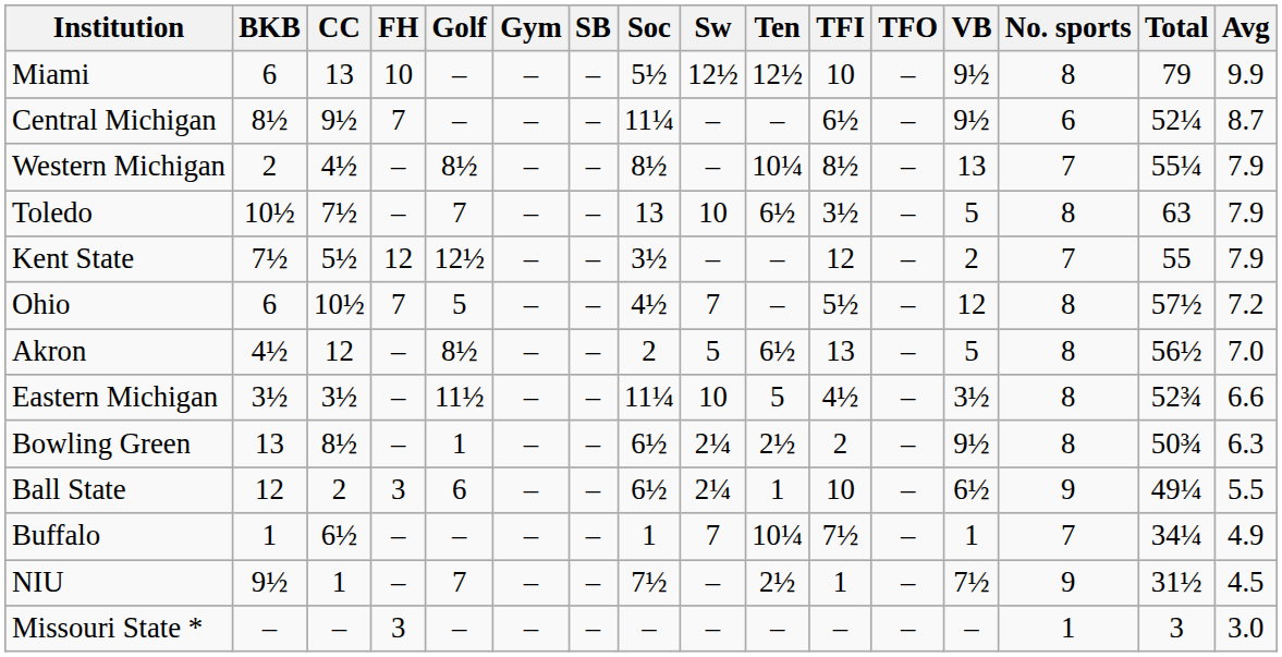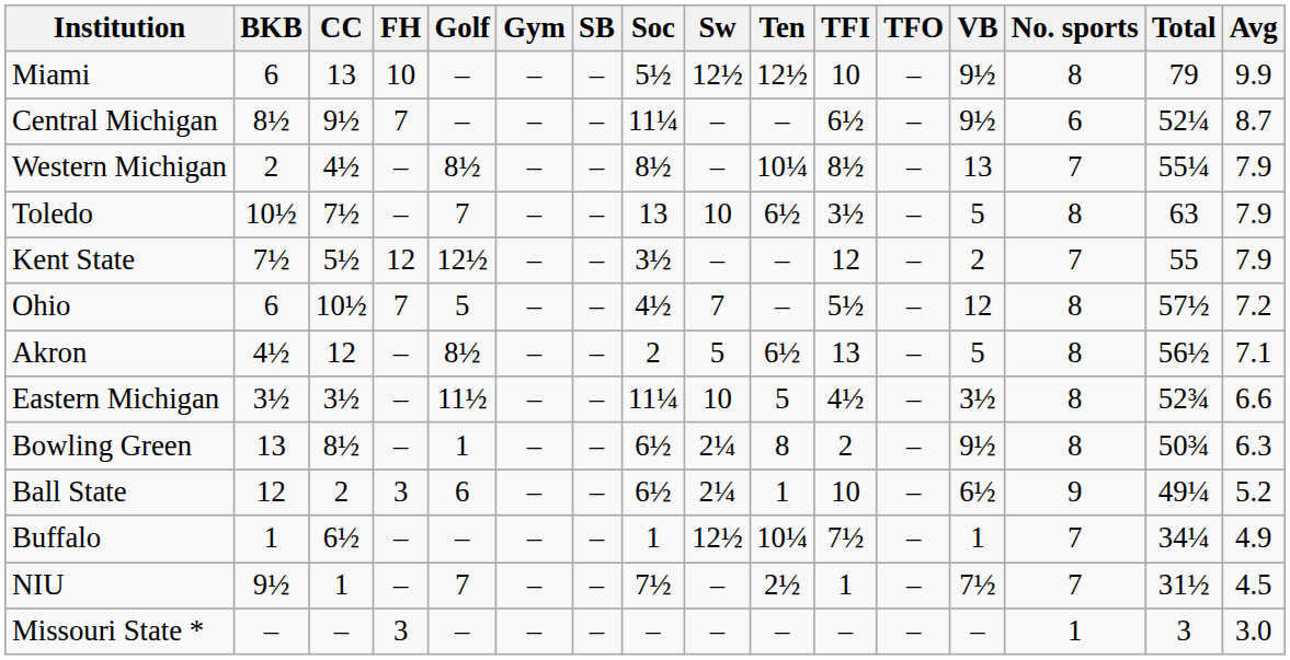 <table class="wikitable" style="text-align:center;">
 <tr>
 <th>Institution</th>
 <th>BKB</th>
 <th>CC</th>
 <th>FH</th>
 <th>Golf</th>
 <th>Gym</th>
 <th>SB</th>
 <th>Soc</th>
 <th>Sw</th>
 <th>Ten</th>
 <th>TFI</th>
 <th>TFO</th>
 <th>VB</th>
 <th>No. sports</th>
 <th>Total</th>
 <th>Avg</th>
 </tr>
 <tr>
 <td align=left>Miami</td>
 <td>6</td>
 <td>13</td>
 <td>10</td>
 <td>–</td>
 <td>–</td>
 <td>–</td>
 <td>5½</td>
 <td>12½</td>
 <td>12½</td>
 <td>10</td>
 <td>–</td>
 <td>9½</td>
 <td>8</td>
 <td>79</td>
 <td>9.9</td>
 </tr>
 <tr>
 <td align=left>Central Michigan</td>
 <td>8½</td>
 <td>9½</td>
 <td>7</td>
 <td>–</td>
 <td>–</td>
 <td>–</td>
 <td>11¼</td>
 <td>–</td>
 <td>–</td>
 <td>6½</td>
 <td>–</td>
 <td>9½</td>
 <td>6</td>
 <td>52¼</td>
 <td>8.7</td>
 </tr>
 <tr>
 <td align=left>Western Michigan</td>
 <td>2</td>
 <td>4½</td>
 <td>–</td>
 <td>8½</td>
 <td>–</td>
 <td>–</td>
 <td>8½</td>
 <td>–</td>
 <td>10¼</td>
 <td>8½</td>
 <td>–</td>
 <td>13</td>
 <td>7</td>
 <td>55¼</td>
 <td>7.9</td>
 </tr>
 <tr>
 <td align=left>Toledo</td>
 <td>10½</td>
 <td>7½</td>
 <td>–</td>
 <td>7</td>
 <td>–</td>
 <td>–</td>
 <td>13</td>
 <td>10</td>
 <td>6½</td>
 <td>3½</td>
 <td>–</td>
 <td>5</td>
 <td>8</td>
 <td>63</td>
 <td>7.9</td>
 </tr>
 <tr>
 <td align=left>Kent State</td>
 <td>7½</td>
 <td>5½</td>
 <td>12</td>
 <td>12½</td>
 <td>–</td>
 <td>–</td>
 <td>3½</td>
 <td>–</td>
 <td>–</td>
 <td>12</td>
 <td>–</td>
 <td>2</td>
 <td>7</td>
 <td>55</td>
 <td>7.9</td>
 </tr>
 <tr>
 <td align=left>Ohio</td>
 <td>6</td>
 <td>10½</td>
 <td>7</td>
 <td>5</td>
 <td>–</td>
 <td>–</td>
 <td>4½</td>
 <td>7</td>
 <td>–</td>
 <td>5½</td>
 <td>–</td>
 <td>12</td>
 <td>8</td>
 <td>57½</td>
 <td>7.2</td>
 </tr>
 <tr>
 <td align=left>Akron</td>
 <td>4½</td>
 <td>12</td>
 <td>–</td>
 <td>8½</td>
 <td>–</td>
 <td>–</td>
 <td>2</td>
 <td>5</td>
 <td>6½</td>
 <td>13</td>
 <td>–</td>
 <td>5</td>
 <td>8</td>
 <td>56½</td>
-<td>7.0</td>
+<td>7.1</td>
 </tr>
 <tr>
 <td align=left>Eastern Michigan</td>
 <td>3½</td>
 <td>3½</td>
 <td>–</td>
 <td>11½</td>
 <td>–</td>
 <td>–</td>
 <td>11¼</td>
 <td>10</td>
 <td>5</td>
 <td>4½</td>
 <td>–</td>
 <td>3½</td>
 <td>8</td>
 <td>52¾</td>
 <td>6.6</td>
 </tr>
 <tr>
 <td align=left>Bowling Green</td>
 <td>13</td>
 <td>8½</td>
 <td>–</td>
 <td>1</td>
 <td>–</td>
 <td>–</td>
 <td>6½</td>
 <td>2¼</td>
-<td>2½</td>
+<td>8</td>
 <td>2</td>
 <td>–</td>
 <td>9½</td>
 <td>8</td>
 <td>50¾</td>
 <td>6.3</td>
 </tr>
 <tr>
 <td align=left>Ball State</td>
 <td>12</td>
 <td>2</td>
 <td>3</td>
 <td>6</td>
 <td>–</td>
 <td>–</td>
 <td>6½</td>
 <td>2¼</td>
 <td>1</td>
 <td>10</td>
 <td>–</td>
 <td>6½</td>
 <td>9</td>
 <td>49¼</td>
-<td>5.5</td>
+<td>5.2</td>
 </tr>
 <tr>
 <td align=left>Buffalo</td>
 <td>1</td>
 <td>6½</td>
 <td>–</td>
 <td>–</td>
 <td>–</td>
 <td>–</td>
 <td>1</td>
-<td>7</td>
+<td>12½</td>
 <td>10¼</td>
 <td>7½</td>
 <td>–</td>
 <td>1</td>
 <td>7</td>
 <td>34¼</td>
 <td>4.9</td>
 </tr>
 <tr>
 <td align=left>NIU</td>
 <td>9½</td>
 <td>1</td>
 <td>–</td>
 <td>7</td>
 <td>–</td>
 <td>–</td>
 <td>7½</td>
 <td>–</td>
 <td>2½</td>
 <td>1</td>
 <td>–</td>
 <td>7½</td>
-<td>9</td>
+<td>7</td>
 <td>31½</td>
 <td>4.5</td>
 </tr>
 <tr>
 <td align=left>Missouri State *</td>
 <td>–</td>
 <td>–</td>
 <td>3</td>
 <td>–</td>
 <td>–</td>
 <td>–</td>
 <td>–</td>
 <td>–</td>
 <td>–</td>
 <td>–</td>
 <td>–</td>
 <td>–</td>
 <td>1</td>
 <td>3</td>
 <td>3.0</td>
 </tr>
 </table>
